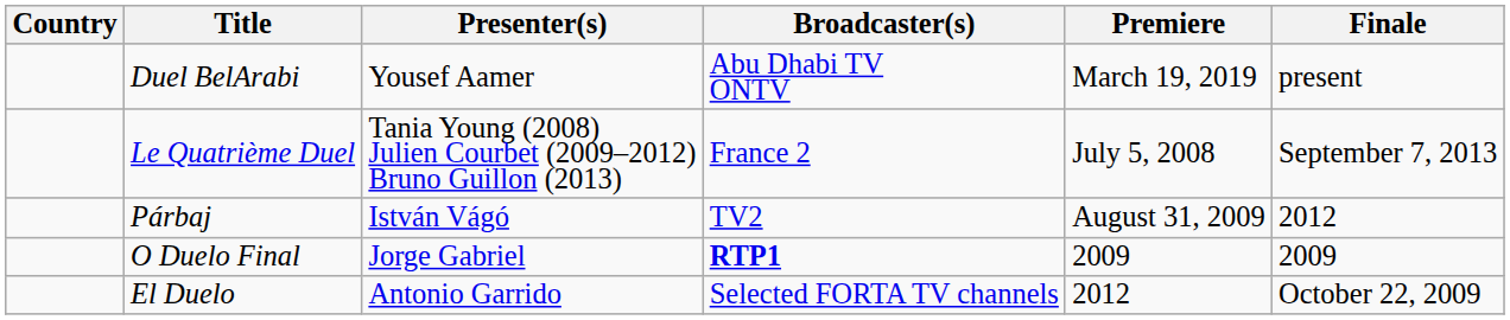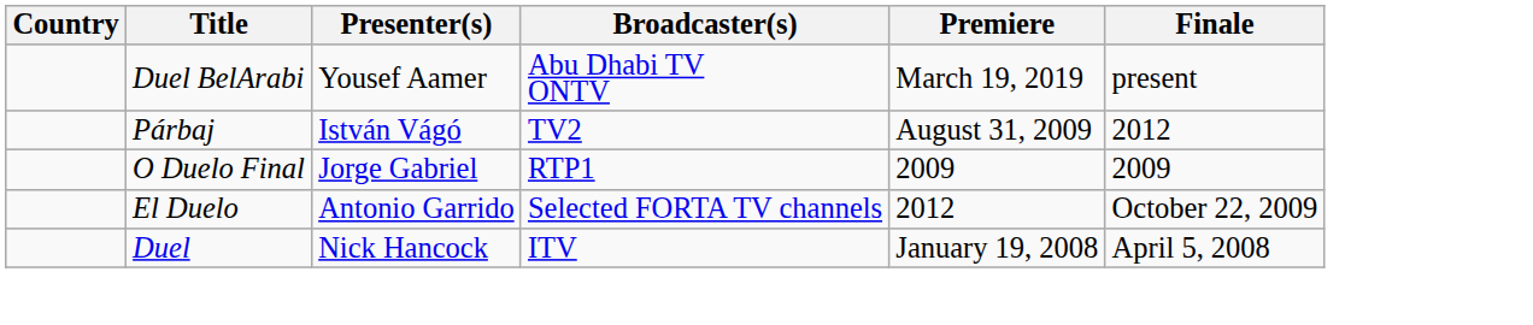 <table class="wikitable" style="text-align:left; line-height:14px;">
 <tr>
 <th>Country</th>
 <th>Title</th>
 <th>Presenter(s)</th>
 <th>Broadcaster(s)</th>
 <th>Premiere</th>
 <th>Finale</th>
 </tr>
 <tr>
 <td></td>
 <td><em>Duel BelArabi</em></td>
 <td> Yousef Aamer</td>
 <td><a href='#'>Abu Dhabi TV</a><br><a href='#'>ONTV</a></td>
 <td>March 19, 2019</td>
 <td>present</td>
 </tr>
 <tr>
 <td></td>
-<td><em><a href='#'>Le Quatrième Duel</a></em></td>
-<td>Tania Young (2008)<br><a href='#'>Julien Courbet</a> (2009–2012)<br><a href='#'>Bruno Guillon</a> (2013)</td>
-<td><a href='#'>France 2</a></td>
-<td>July 5, 2008</td>
-<td>September 7, 2013</td>
-</tr>
-<tr>
-<td></td>
 <td><em>Párbaj</em></td>
 <td><a href='#'>István Vágó</a></td>
 <td><a href='#'>TV2</a></td>
 <td>August 31, 2009</td>
 <td>2012</td>
 </tr>
 <tr>
 <td></td>
 <td><em>O Duelo Final</em></td>
 <td><a href='#'>Jorge Gabriel</a></td>
-<td><strong><a href='#'>RTP1</a></strong></td>
+<td><a href='#'>RTP1</a></td>
 <td>2009</td>
 <td>2009</td>
 </tr>
 <tr>
 <td></td>
 <td><em>El Duelo</em></td>
 <td><a href='#'>Antonio Garrido</a></td>
 <td><a href='#'>Selected FORTA TV channels</a></td>
 <td>2012</td>
 <td>October 22, 2009</td>
 </tr>
+<tr>
+<td></td>
+<td><a href='#'><em>Duel</em></a></td>
+<td><a href='#'>Nick Hancock</a></td>
+<td><a href='#'>ITV</a></td>
+<td>January 19, 2008</td>
+<td>April 5, 2008</td>
+</tr>
 </table>
